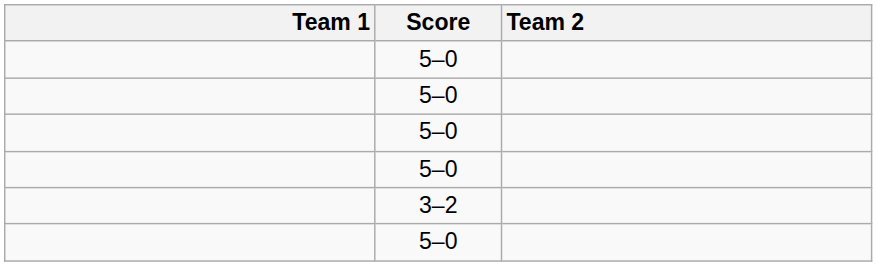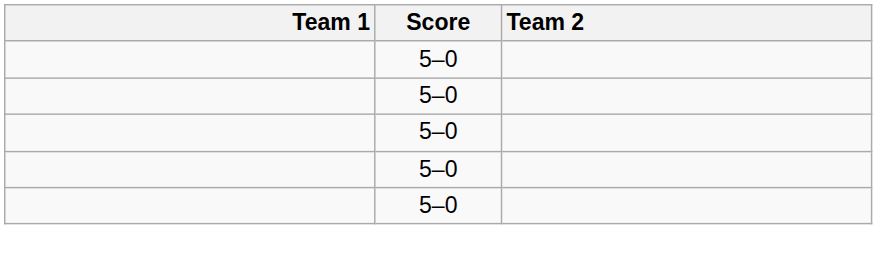 <table class="wikitable" style="text-align: center">
 <tr>
 <th style="text-align: right" width=250>Team 1</th>
 <th width="80">Score</th>
 <th style="text-align: left" width=250>Team 2</th>
 </tr>
 <tr>
 <td style="text-align: right"><strong></strong></td>
 <td>5–0</td>
 <td style="text-align: left"></td>
 </tr>
 <tr>
 <td style="text-align: right"><strong></strong></td>
 <td>5–0</td>
 <td style="text-align: left"></td>
 </tr>
 <tr>
 <td style="text-align: right"><strong></strong></td>
 <td>5–0</td>
 <td style="text-align: left"></td>
 </tr>
 <tr>
 <td style="text-align: right"><strong></strong></td>
 <td>5–0</td>
 <td style="text-align: left"></td>
 </tr>
 <tr>
 <td style="text-align: right"><strong></strong></td>
-<td>3–2</td>
-<td style="text-align: left"></td>
-</tr>
-<tr>
-<td style="text-align: right"><strong></strong></td>
 <td>5–0</td>
 <td style="text-align: left"></td>
 </tr>
 </table>
